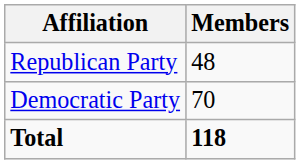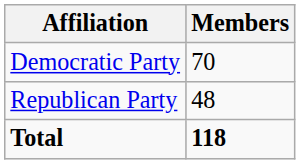 <table class="wikitable">
 <tr>
 <th><strong>Affiliation</strong></th>
 <th><strong>Members</strong></th>
 </tr>
 <tr>
+<td><a href='#'>Democratic Party</a></td>
+<td>70</td>
+</tr>
+<tr>
 <td><a href='#'>Republican Party</a></td>
 <td>48</td>
-</tr>
-<tr>
-<td><a href='#'>Democratic Party</a></td>
-<td>70</td>
 </tr>
 <tr>
 <td><strong>Total</strong></td>
 <td><strong>118</strong></td>
 </tr>
 </table>
